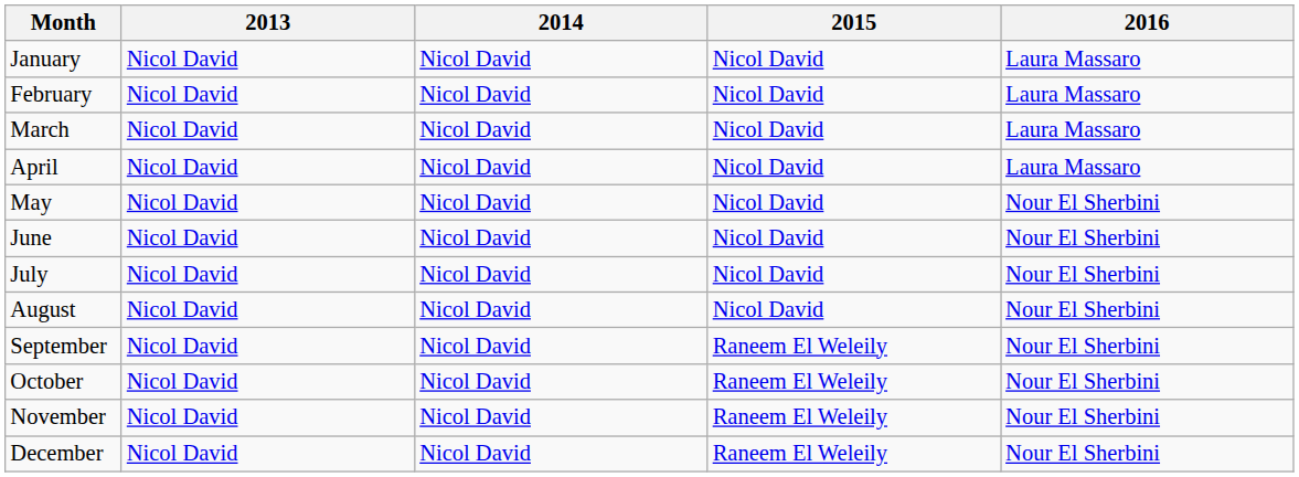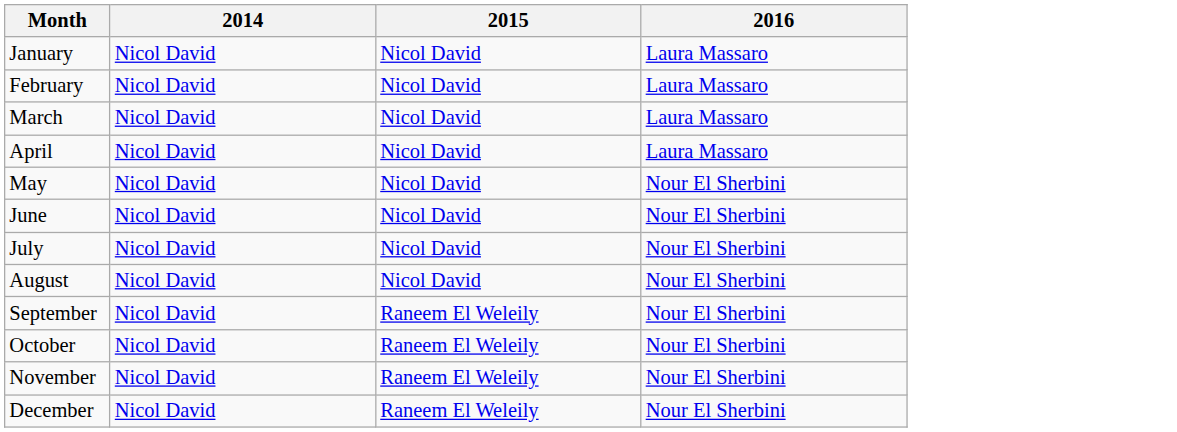 <table class=wikitable>
 <tr>
 <th width="75">Month</th>
-<th width="200px">2013</th>
 <th width="200px">2014</th>
 <th width="200px">2015</th>
 <th width="200px">2016</th>
 </tr>
 <tr>
 <td>January</td>
 <td> <a href='#'>Nicol David</a></td>
 <td> <a href='#'>Nicol David</a></td>
-<td> <a href='#'>Nicol David</a></td>
 <td> <a href='#'>Laura Massaro</a></td>
 </tr>
 <tr>
 <td>February</td>
-<td> <a href='#'>Nicol David</a></td>
 <td> <a href='#'>Nicol David</a></td>
 <td> <a href='#'>Nicol David</a></td>
 <td> <a href='#'>Laura Massaro</a></td>
 </tr>
 <tr>
 <td>March</td>
 <td> <a href='#'>Nicol David</a></td>
 <td> <a href='#'>Nicol David</a></td>
-<td> <a href='#'>Nicol David</a></td>
 <td> <a href='#'>Laura Massaro</a></td>
 </tr>
 <tr>
 <td>April</td>
-<td> <a href='#'>Nicol David</a></td>
 <td> <a href='#'>Nicol David</a></td>
 <td> <a href='#'>Nicol David</a></td>
 <td> <a href='#'>Laura Massaro</a></td>
 </tr>
 <tr>
 <td>May</td>
 <td> <a href='#'>Nicol David</a></td>
 <td> <a href='#'>Nicol David</a></td>
-<td> <a href='#'>Nicol David</a></td>
 <td> <a href='#'>Nour El Sherbini</a></td>
 </tr>
 <tr>
 <td>June</td>
-<td> <a href='#'>Nicol David</a></td>
 <td> <a href='#'>Nicol David</a></td>
 <td> <a href='#'>Nicol David</a></td>
 <td> <a href='#'>Nour El Sherbini</a></td>
 </tr>
 <tr>
 <td>July</td>
 <td> <a href='#'>Nicol David</a></td>
 <td> <a href='#'>Nicol David</a></td>
-<td> <a href='#'>Nicol David</a></td>
 <td> <a href='#'>Nour El Sherbini</a></td>
 </tr>
 <tr>
 <td>August</td>
-<td> <a href='#'>Nicol David</a></td>
 <td> <a href='#'>Nicol David</a></td>
 <td> <a href='#'>Nicol David</a></td>
 <td> <a href='#'>Nour El Sherbini</a></td>
 </tr>
 <tr>
 <td>September</td>
 <td> <a href='#'>Nicol David</a></td>
-<td> <a href='#'>Nicol David</a></td>
 <td> <a href='#'>Raneem El Weleily</a></td>
 <td> <a href='#'>Nour El Sherbini</a></td>
 </tr>
 <tr>
 <td>October</td>
-<td> <a href='#'>Nicol David</a></td>
 <td> <a href='#'>Nicol David</a></td>
 <td> <a href='#'>Raneem El Weleily</a></td>
 <td> <a href='#'>Nour El Sherbini</a></td>
 </tr>
 <tr>
 <td>November</td>
 <td> <a href='#'>Nicol David</a></td>
-<td> <a href='#'>Nicol David</a></td>
 <td> <a href='#'>Raneem El Weleily</a></td>
 <td> <a href='#'>Nour El Sherbini</a></td>
 </tr>
 <tr>
 <td>December</td>
 <td> <a href='#'>Nicol David</a></td>
-<td> <a href='#'>Nicol David</a></td>
 <td> <a href='#'>Raneem El Weleily</a></td>
 <td> <a href='#'>Nour El Sherbini</a></td>
 </tr>
 </table>
